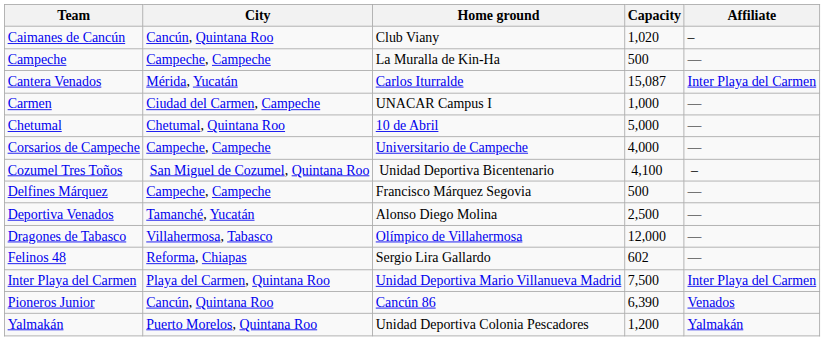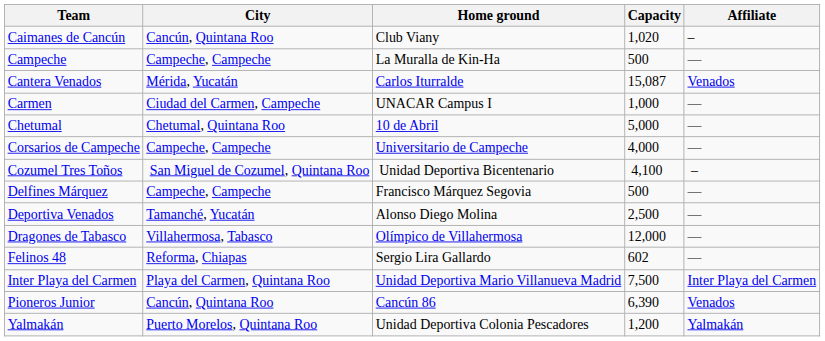 <table class="wikitable sortable">
 <tr>
 <th>Team</th>
 <th>City</th>
 <th>Home ground</th>
 <th>Capacity</th>
 <th>Affiliate</th>
 </tr>
 <tr>
 <td><a href='#'>Caimanes de Cancún</a></td>
 <td><a href='#'>Cancún</a>, <a href='#'>Quintana Roo</a></td>
 <td>Club Viany</td>
 <td>1,020</td>
 <td>–</td>
 </tr>
 <tr>
 <td><a href='#'>Campeche</a></td>
 <td><a href='#'>Campeche</a>, <a href='#'>Campeche</a></td>
 <td>La Muralla de Kin-Ha</td>
 <td>500</td>
 <td>—</td>
 </tr>
 <tr>
 <td><a href='#'>Cantera Venados</a></td>
 <td><a href='#'>Mérida</a>, <a href='#'>Yucatán</a></td>
 <td><a href='#'>Carlos Iturralde</a></td>
 <td>15,087</td>
-<td><a href='#'>Inter Playa del Carmen</a></td>
+<td><a href='#'>Venados</a></td>
 </tr>
 <tr>
 <td><a href='#'>Carmen</a></td>
 <td><a href='#'>Ciudad del Carmen</a>, <a href='#'>Campeche</a></td>
 <td>UNACAR Campus I</td>
 <td>1,000</td>
 <td>—</td>
 </tr>
 <tr>
 <td><a href='#'>Chetumal</a></td>
 <td><a href='#'>Chetumal</a>, <a href='#'>Quintana Roo</a></td>
 <td><a href='#'>10 de Abril</a></td>
 <td>5,000</td>
 <td>—</td>
 </tr>
 <tr>
 <td><a href='#'>Corsarios de Campeche</a></td>
 <td><a href='#'>Campeche</a>, <a href='#'>Campeche</a></td>
 <td><a href='#'>Universitario de Campeche</a></td>
 <td>4,000</td>
 <td>—</td>
 </tr>
 <tr>
 <td><a href='#'>Cozumel Tres Toños</a></td>
 <td> <a href='#'>San Miguel de Cozumel</a>, <a href='#'>Quintana Roo</a></td>
 <td> Unidad Deportiva Bicentenario</td>
 <td> 4,100 </td>
 <td> –</td>
 </tr>
 <tr>
 <td><a href='#'>Delfines Márquez</a></td>
 <td><a href='#'>Campeche</a>, <a href='#'>Campeche</a></td>
 <td>Francisco Márquez Segovia</td>
 <td>500</td>
 <td>—</td>
 </tr>
 <tr>
 <td><a href='#'>Deportiva Venados</a></td>
 <td><a href='#'>Tamanché</a>, <a href='#'>Yucatán</a></td>
 <td>Alonso Diego Molina</td>
 <td>2,500</td>
 <td>—</td>
 </tr>
 <tr>
 <td><a href='#'>Dragones de Tabasco</a></td>
 <td><a href='#'>Villahermosa</a>, <a href='#'>Tabasco</a></td>
 <td><a href='#'>Olímpico de Villahermosa</a></td>
 <td>12,000</td>
 <td>—</td>
 </tr>
 <tr>
 <td><a href='#'>Felinos 48</a></td>
 <td><a href='#'>Reforma</a>, <a href='#'>Chiapas</a></td>
 <td>Sergio Lira Gallardo</td>
 <td>602</td>
 <td>—</td>
 </tr>
 <tr>
 <td><a href='#'>Inter Playa del Carmen</a></td>
 <td><a href='#'>Playa del Carmen</a>, <a href='#'>Quintana Roo</a></td>
 <td><a href='#'>Unidad Deportiva Mario Villanueva Madrid</a></td>
 <td>7,500</td>
 <td><a href='#'>Inter Playa del Carmen</a></td>
 </tr>
 <tr>
 <td><a href='#'>Pioneros Junior</a></td>
 <td><a href='#'>Cancún</a>, <a href='#'>Quintana Roo</a></td>
 <td><a href='#'>Cancún 86</a></td>
 <td>6,390</td>
 <td><a href='#'>Venados</a></td>
 </tr>
 <tr>
 <td><a href='#'>Yalmakán</a></td>
 <td><a href='#'>Puerto Morelos</a>, <a href='#'>Quintana Roo</a></td>
 <td>Unidad Deportiva Colonia Pescadores</td>
 <td>1,200</td>
 <td><a href='#'>Yalmakán</a></td>
 </tr>
 </table>
